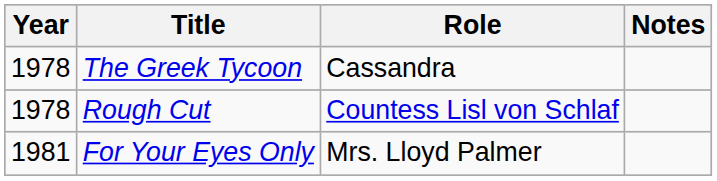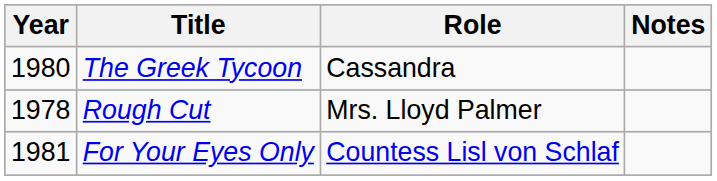 <table class="wikitable">
 <tr>
 <th>Year</th>
 <th>Title</th>
 <th>Role</th>
 <th>Notes</th>
 </tr>
 <tr>
-<td>1978</td>
+<td>1980</td>
 <td><em><a href='#'>The Greek Tycoon</a></em></td>
 <td>Cassandra</td>
 <td></td>
 </tr>
 <tr>
 <td>1978</td>
 <td><em><a href='#'>Rough Cut</a></em></td>
-<td><a href='#'>Countess Lisl von Schlaf</a></td>
+<td>Mrs. Lloyd Palmer</td>
 <td></td>
 </tr>
 <tr>
 <td>1981</td>
 <td><em><a href='#'>For Your Eyes Only</a></em></td>
-<td>Mrs. Lloyd Palmer</td>
+<td><a href='#'>Countess Lisl von Schlaf</a></td>
 <td></td>
 </tr>
 </table>
